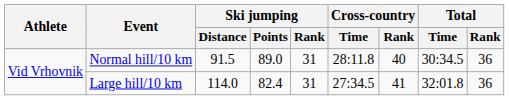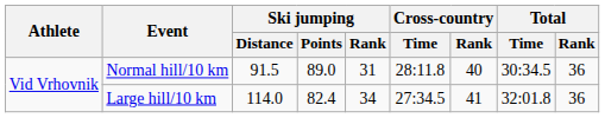 <table class=wikitable style="font-size:90%; text-align:center">
 <tr>
 <th rowspan="2">Athlete</th>
 <th rowspan="2">Event</th>
 <th colspan="3">Ski jumping</th>
 <th colspan="2">Cross-country</th>
 <th colspan="2">Total</th>
 </tr>
 <tr style="font-size:95%">
 <th>Distance</th>
 <th>Points</th>
 <th>Rank</th>
 <th>Time</th>
 <th>Rank</th>
 <th>Time</th>
 <th>Rank</th>
 </tr>
 <tr>
 <td rowspan="2" align="left"><a href='#'>Vid Vrhovnik</a></td>
 <td align=left><a href='#'>Normal hill/10 km</a></td>
 <td>91.5</td>
 <td>89.0</td>
 <td>31</td>
 <td>28:11.8</td>
 <td>40</td>
 <td>30:34.5</td>
 <td>36</td>
 </tr>
 <tr>
 <td align=left><a href='#'>Large hill/10 km</a></td>
 <td>114.0</td>
 <td>82.4</td>
-<td>31</td>
+<td>34</td>
 <td>27:34.5</td>
 <td>41</td>
 <td>32:01.8</td>
 <td>36</td>
 </tr>
 </table>
